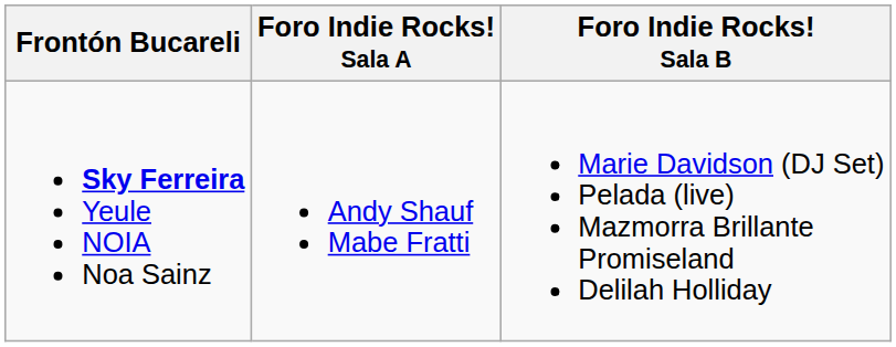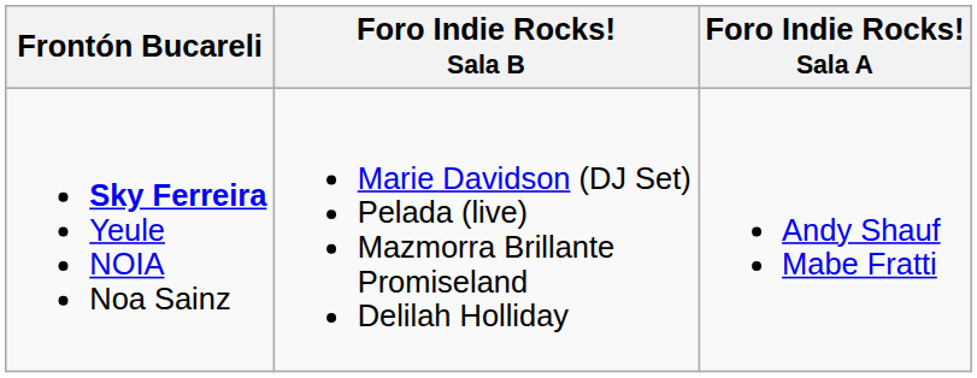 <table class="wikitable">
 <tr>
 <th>Frontón Bucareli</th>
+<th>Foro Indie Rocks!<br><small>Sala B</small></th>
 <th>Foro Indie Rocks!<br><small>Sala A</small></th>
-<th>Foro Indie Rocks!<br><small>Sala B</small></th>
 </tr>
 <tr>
 <td><br><ul><li><strong><a href='#'>Sky Ferreira</a></strong></li><li><a href='#'>Yeule</a></li><li><a href='#'>NOIA</a></li><li>Noa Sainz</li></ul></td>
+<td><br><ul><li><a href='#'>Marie Davidson</a> (DJ Set)</li><li>Pelada (live)</li><li>Mazmorra Brillante<br>Promiseland</li><li>Delilah Holliday</li></ul></td>
 <td><br><ul><li><a href='#'>Andy Shauf</a></li><li><a href='#'>Mabe Fratti</a></li></ul></td>
-<td><br><ul><li><a href='#'>Marie Davidson</a> (DJ Set)</li><li>Pelada (live)</li><li>Mazmorra Brillante<br>Promiseland</li><li>Delilah Holliday</li></ul></td>
 </tr>
 </table>
